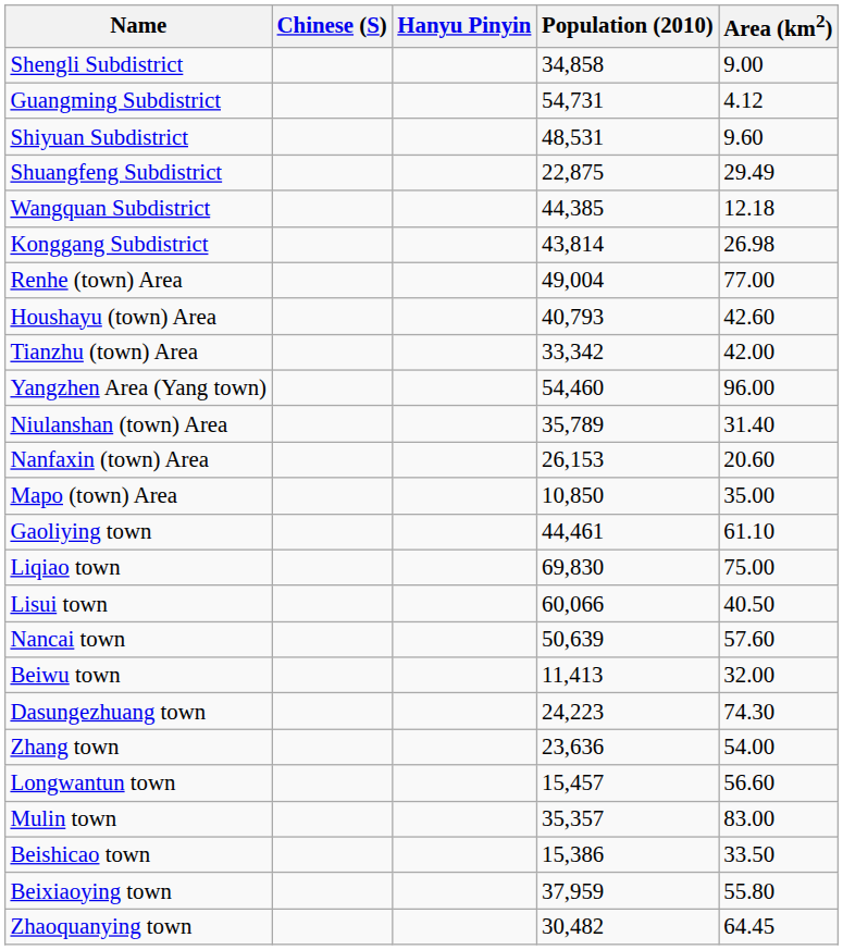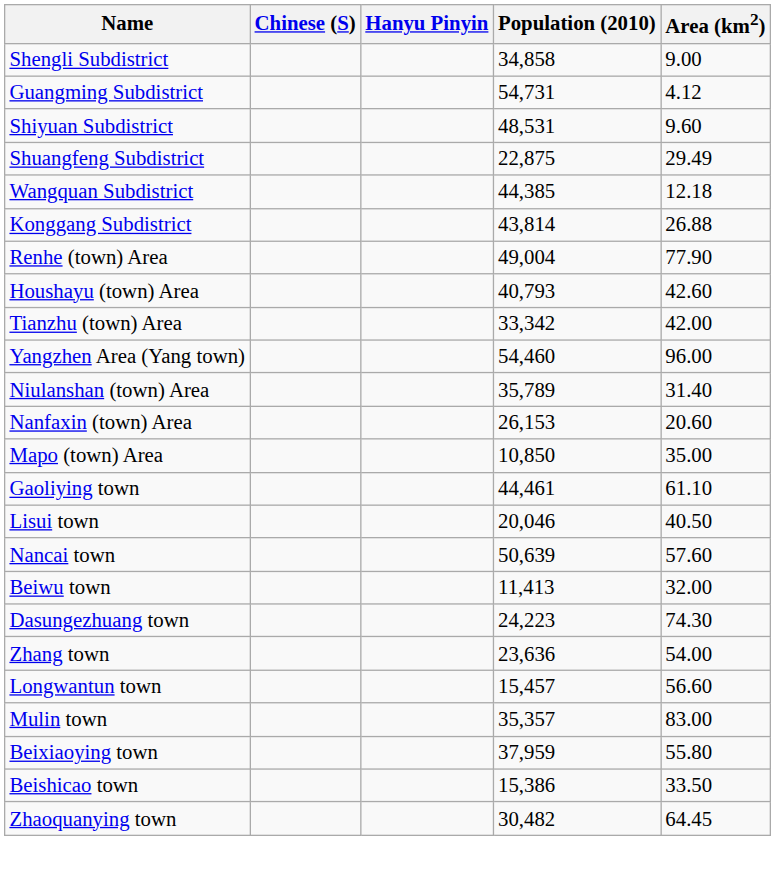 <table class="wikitable">
 <tr>
 <th>Name</th>
 <th><a href='#'>Chinese</a> (<a href='#'>S</a>)</th>
 <th><a href='#'>Hanyu Pinyin</a></th>
 <th>Population (2010)</th>
 <th>Area (km<sup>2</sup>)</th>
 </tr>
 <tr>
 <td><a href='#'>Shengli Subdistrict</a></td>
 <td></td>
 <td></td>
 <td>34,858</td>
 <td>9.00</td>
 </tr>
 <tr>
 <td><a href='#'>Guangming Subdistrict</a></td>
 <td></td>
 <td></td>
 <td>54,731</td>
 <td>4.12</td>
 </tr>
 <tr>
 <td><a href='#'>Shiyuan Subdistrict</a></td>
 <td></td>
 <td></td>
 <td>48,531</td>
 <td>9.60</td>
 </tr>
 <tr>
 <td><a href='#'>Shuangfeng Subdistrict</a></td>
 <td></td>
 <td></td>
 <td>22,875</td>
 <td>29.49</td>
 </tr>
 <tr>
 <td><a href='#'>Wangquan Subdistrict</a></td>
 <td></td>
 <td></td>
 <td>44,385</td>
 <td>12.18</td>
 </tr>
 <tr>
 <td><a href='#'>Konggang Subdistrict</a></td>
 <td></td>
 <td></td>
 <td>43,814</td>
-<td>26.98</td>
+<td>26.88</td>
 </tr>
 <tr>
 <td><a href='#'>Renhe</a> (town) Area</td>
 <td></td>
 <td></td>
 <td>49,004</td>
-<td>77.00</td>
+<td>77.90</td>
 </tr>
 <tr>
 <td><a href='#'>Houshayu</a> (town) Area</td>
 <td></td>
 <td></td>
 <td>40,793</td>
 <td>42.60</td>
 </tr>
 <tr>
 <td><a href='#'>Tianzhu</a> (town) Area</td>
 <td></td>
 <td></td>
 <td>33,342</td>
 <td>42.00</td>
 </tr>
 <tr>
 <td><a href='#'>Yangzhen</a> Area (Yang town)</td>
 <td></td>
 <td></td>
 <td>54,460</td>
 <td>96.00</td>
 </tr>
 <tr>
 <td><a href='#'>Niulanshan</a> (town) Area</td>
 <td></td>
 <td></td>
 <td>35,789</td>
 <td>31.40</td>
 </tr>
 <tr>
 <td><a href='#'>Nanfaxin</a> (town) Area</td>
 <td></td>
 <td></td>
 <td>26,153</td>
 <td>20.60</td>
 </tr>
 <tr>
 <td><a href='#'>Mapo</a> (town) Area</td>
 <td></td>
 <td></td>
 <td>10,850</td>
 <td>35.00</td>
 </tr>
 <tr>
 <td><a href='#'>Gaoliying</a> town</td>
 <td></td>
 <td></td>
 <td>44,461</td>
 <td>61.10</td>
 </tr>
 <tr>
-<td><a href='#'>Liqiao</a> town</td>
-<td></td>
-<td></td>
-<td>69,830</td>
-<td>75.00</td>
-</tr>
-<tr>
 <td><a href='#'>Lisui</a> town</td>
 <td></td>
 <td></td>
-<td>60,066</td>
+<td>20,046</td>
 <td>40.50</td>
 </tr>
 <tr>
 <td><a href='#'>Nancai</a> town</td>
 <td></td>
 <td></td>
 <td>50,639</td>
 <td>57.60</td>
 </tr>
 <tr>
 <td><a href='#'>Beiwu</a> town</td>
 <td></td>
 <td></td>
 <td>11,413</td>
 <td>32.00</td>
 </tr>
 <tr>
 <td><a href='#'>Dasungezhuang</a> town</td>
 <td></td>
 <td></td>
 <td>24,223</td>
 <td>74.30</td>
 </tr>
 <tr>
 <td><a href='#'>Zhang</a> town</td>
 <td></td>
 <td></td>
 <td>23,636</td>
 <td>54.00</td>
 </tr>
 <tr>
 <td><a href='#'>Longwantun</a> town</td>
 <td></td>
 <td></td>
 <td>15,457</td>
 <td>56.60</td>
 </tr>
 <tr>
 <td><a href='#'>Mulin</a> town</td>
 <td></td>
 <td></td>
 <td>35,357</td>
 <td>83.00</td>
 </tr>
 <tr>
+<td><a href='#'>Beixiaoying</a> town</td>
+<td></td>
+<td></td>
+<td>37,959</td>
+<td>55.80</td>
+</tr>
+<tr>
 <td><a href='#'>Beishicao</a> town</td>
 <td></td>
 <td></td>
 <td>15,386</td>
 <td>33.50</td>
-</tr>
-<tr>
-<td><a href='#'>Beixiaoying</a> town</td>
-<td></td>
-<td></td>
-<td>37,959</td>
-<td>55.80</td>
 </tr>
 <tr>
 <td><a href='#'>Zhaoquanying</a> town</td>
 <td></td>
 <td></td>
 <td>30,482</td>
 <td>64.45</td>
 </tr>
 </table>
